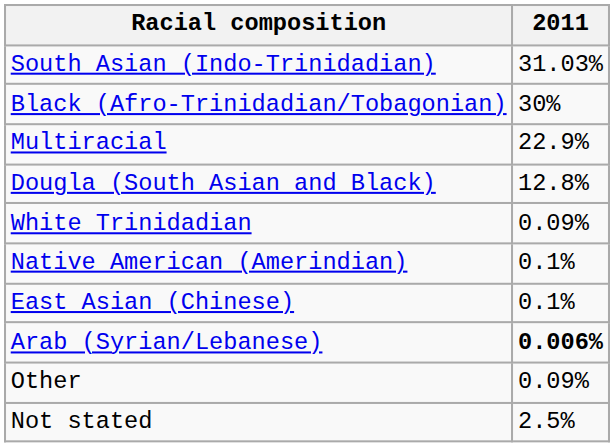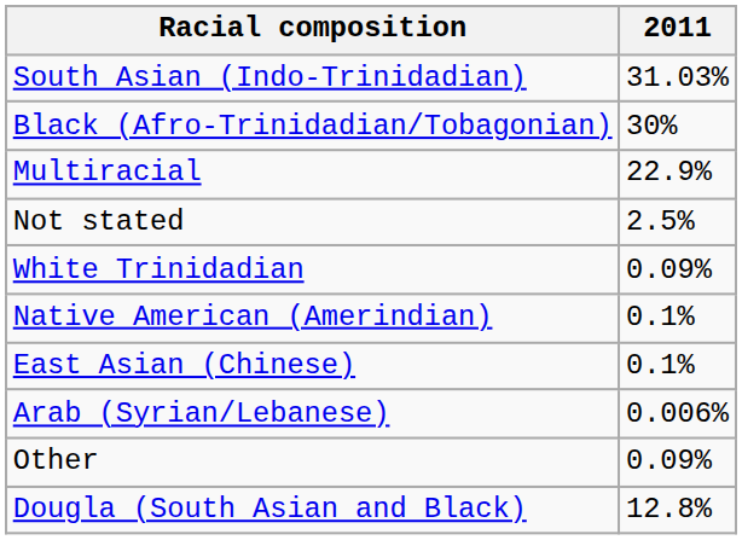 <table class="wikitable sortable collapsible" style="font-size: 90%;">
 <tr>
 <th>Racial composition</th>
 <th>2011</th>
 </tr>
 <tr>
 <td><a href='#'>South Asian (Indo-Trinidadian)</a></td>
 <td>31.03%</td>
 </tr>
 <tr>
 <td><a href='#'>Black (Afro-Trinidadian/Tobagonian)</a></td>
 <td>30%</td>
 </tr>
 <tr>
 <td><a href='#'>Multiracial</a></td>
 <td>22.9%</td>
 </tr>
 <tr>
-<td><a href='#'>Dougla (South Asian and Black)</a></td>
-<td>12.8%</td>
+<td>Not stated</td>
+<td>2.5%</td>
 </tr>
 <tr>
 <td><a href='#'>White Trinidadian</a></td>
 <td>0.09%</td>
 </tr>
 <tr>
 <td><a href='#'>Native American (Amerindian)</a></td>
 <td>0.1%</td>
 </tr>
 <tr>
 <td><a href='#'>East Asian (Chinese)</a></td>
 <td>0.1%</td>
 </tr>
 <tr>
 <td><a href='#'>Arab (Syrian/Lebanese)</a></td>
-<td><strong>0.006%</strong></td>
+<td>0.006%</td>
 </tr>
 <tr>
 <td>Other</td>
 <td>0.09%</td>
 </tr>
 <tr>
-<td>Not stated</td>
-<td>2.5%</td>
+<td><a href='#'>Dougla (South Asian and Black)</a></td>
+<td>12.8%</td>
 </tr>
 </table>
